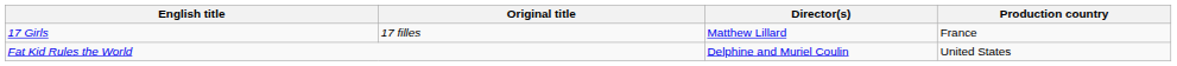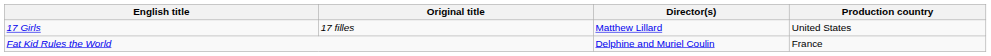 <table class="wikitable" width=100%>
 <tr>
 <th scope="col" width="32%">English title</th>
 <th scope="col" width="28%">Original title</th>
 <th scope="col" width="20%">Director(s)</th>
 <th scope="col" width="20%">Production country</th>
 </tr>
 <tr>
 <td><em><a href='#'>17 Girls</a></em></td>
 <td><em>17 filles</em></td>
 <td><a href='#'>Matthew Lillard</a></td>
-<td>France</td>
+<td>United States</td>
 </tr>
 <tr>
 <td colspan=2><em><a href='#'>Fat Kid Rules the World</a></em></td>
 <td><a href='#'>Delphine and Muriel Coulin</a></td>
-<td>United States</td>
+<td>France</td>
 </tr>
 </table>
